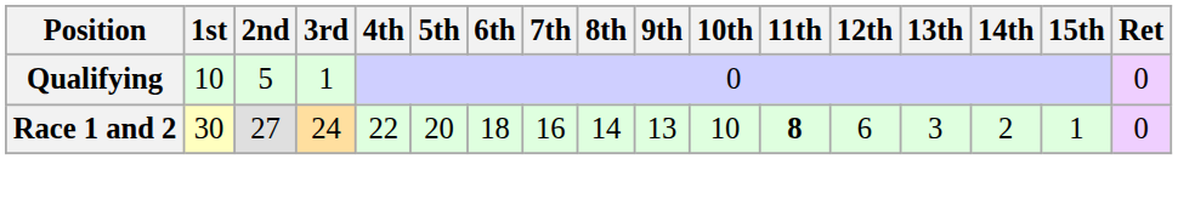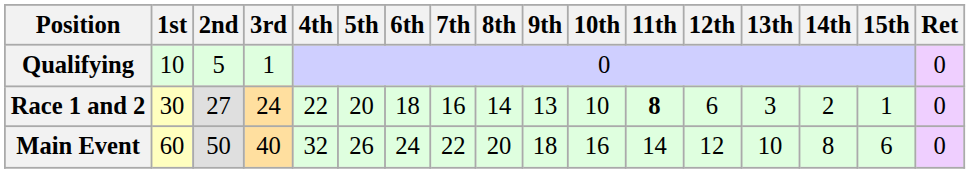 <table class="wikitable" style="font-size:85%; text-align:center">
 <tr>
 <th>Position</th>
 <th>1st</th>
 <th>2nd</th>
 <th>3rd</th>
 <th>4th</th>
 <th>5th</th>
 <th>6th</th>
 <th>7th</th>
 <th>8th</th>
 <th>9th</th>
 <th>10th</th>
 <th>11th</th>
 <th>12th</th>
 <th>13th</th>
 <th>14th</th>
 <th>15th</th>
 <th>Ret</th>
 </tr>
 <tr>
 <th>Qualifying</th>
 <td style="background:#dfffdf;">10</td>
 <td style="background:#dfffdf;">5</td>
 <td style="background:#dfffdf;">1</td>
 <td colspan="12" style="background:#cfcfff;">0</td>
 <td style="background:#efcfff;">0</td>
 </tr>
 <tr>
 <th>Race 1 and 2</th>
 <td style="background:#ffffbf;">30</td>
 <td style="background:#dfdfdf;">27</td>
 <td style="background:#ffdf9f;">24</td>
 <td style="background:#dfffdf;">22</td>
 <td style="background:#dfffdf;">20</td>
 <td style="background:#dfffdf;">18</td>
 <td style="background:#dfffdf;">16</td>
 <td style="background:#dfffdf;">14</td>
 <td style="background:#dfffdf;">13</td>
 <td style="background:#dfffdf;">10</td>
 <td style="background:#dfffdf;"><strong>8</strong></td>
 <td style="background:#dfffdf;">6</td>
 <td style="background:#dfffdf;">3</td>
 <td style="background:#dfffdf;">2</td>
 <td style="background:#dfffdf;">1</td>
 <td style="background:#efcfff;">0</td>
 </tr>
+<tr>
+<th>Main Event</th>
+<td style="background:#ffffbf;">60</td>
+<td style="background:#dfdfdf;">50</td>
+<td style="background:#ffdf9f;">40</td>
+<td style="background:#dfffdf;">32</td>
+<td style="background:#dfffdf;">26</td>
+<td style="background:#dfffdf;">24</td>
+<td style="background:#dfffdf;">22</td>
+<td style="background:#dfffdf;">20</td>
+<td style="background:#dfffdf;">18</td>
+<td style="background:#dfffdf;">16</td>
+<td style="background:#dfffdf;">14</td>
+<td style="background:#dfffdf;">12</td>
+<td style="background:#dfffdf;">10</td>
+<td style="background:#dfffdf;">8</td>
+<td style="background:#dfffdf;">6</td>
+<td style="background:#efcfff;">0</td>
+</tr>
 </table>
